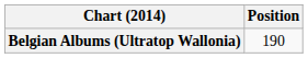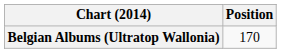 <table class="wikitable plainrowheaders" style="text-align:center">
 <tr>
 <th>Chart (2014)</th>
 <th>Position</th>
 </tr>
 <tr>
 <th scope="row">Belgian Albums (Ultratop Wallonia)</th>
-<td>190</td>
+<td>170</td>
 </tr>
 </table>
